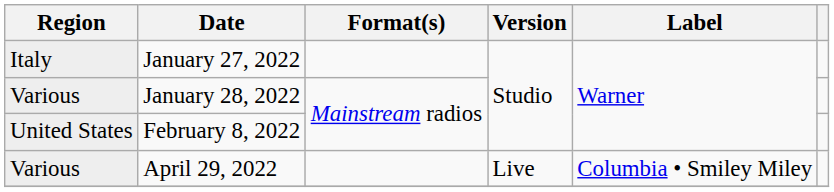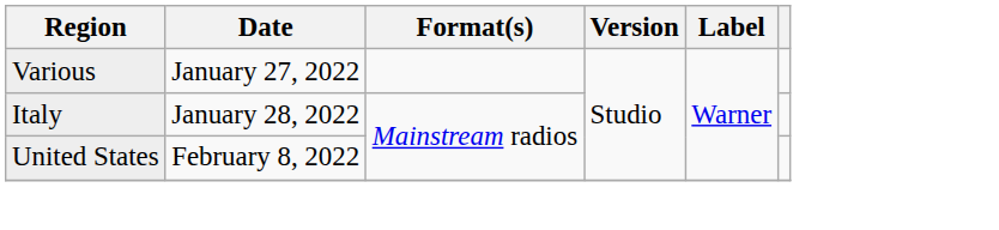 <table class="wikitable plainrowheaders">
 <tr>
 <th><strong>Region</strong></th>
 <th><strong>Date</strong></th>
 <th><strong>Format(s)</strong></th>
 <th>Version</th>
 <th><strong>Label</strong></th>
 <th></th>
 </tr>
 <tr>
-<td style="background-color: #eee;">Italy</td>
+<td style="background-color: #eee;">Various</td>
 <td>January 27, 2022</td>
 <td></td>
 <td rowspan="3">Studio</td>
 <td rowspan="3"><a href='#'>Warner</a></td>
 <td></td>
 </tr>
 <tr>
-<td style="background-color: #eee;">Various</td>
+<td style="background-color: #eee;">Italy</td>
 <td>January 28, 2022</td>
 <td rowspan="2"><a href='#'><em>Mainstream</em></a> radios</td>
 <td></td>
 </tr>
 <tr>
 <td style="background-color: #eee;">United States</td>
 <td>February 8, 2022</td>
 <td></td>
 </tr>
 <tr>
-<td style="background-color: #eee;">Various</td>
-<td>April 29, 2022</td>
-<td></td>
-<td>Live</td>
-<td rowspan="1"><a href='#'>Columbia</a> • Smiley Miley</td>
-<td></td>
-</tr>
-<tr>
 </tr>
 </table>
